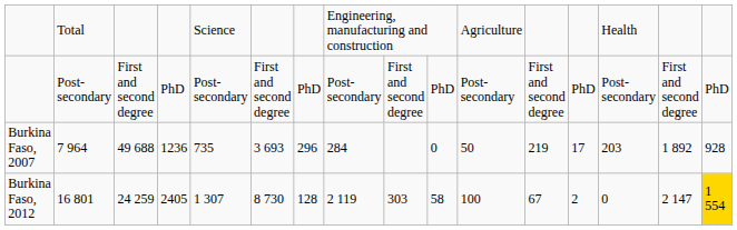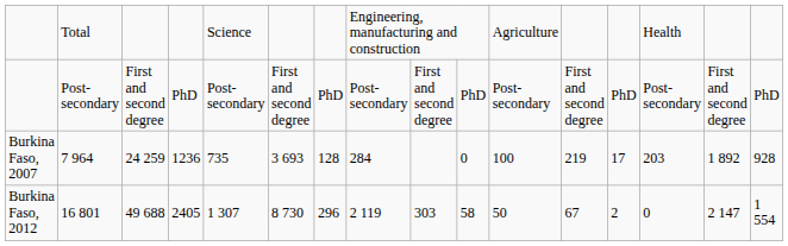 <table class="wikitable">
 <tr>
 <td></td>
 <td>Total</td>
 <td></td>
 <td></td>
 <td>Science</td>
 <td></td>
 <td></td>
 <td colspan="3">Engineering, manufacturing and construction</td>
 <td>Agriculture</td>
 <td></td>
 <td></td>
 <td>Health</td>
 <td></td>
 <td></td>
 </tr>
 <tr>
 <td></td>
 <td>Post-secondary</td>
 <td>First and second degree</td>
 <td>PhD</td>
 <td>Post-secondary</td>
 <td>First and second degree</td>
 <td>PhD</td>
 <td>Post-secondary</td>
 <td>First and second degree</td>
 <td>PhD</td>
 <td>Post-secondary</td>
 <td>First and second degree</td>
 <td>PhD</td>
 <td>Post-secondary</td>
 <td>First and second degree</td>
 <td>PhD</td>
 </tr>
 <tr>
 <td>Burkina Faso, 2007</td>
 <td>7 964</td>
-<td>49 688</td>
+<td>24 259</td>
 <td>1236</td>
 <td>735</td>
 <td>3 693</td>
-<td>296</td>
+<td>128</td>
 <td>284</td>
 <td></td>
 <td>0</td>
-<td>50</td>
+<td>100</td>
 <td>219</td>
 <td>17</td>
 <td>203</td>
 <td>1 892</td>
 <td>928</td>
 </tr>
 <tr>
 <td>Burkina Faso, 2012</td>
 <td>16 801</td>
-<td>24 259</td>
+<td>49 688</td>
 <td>2405</td>
 <td>1 307</td>
 <td>8 730</td>
-<td>128</td>
+<td>296</td>
 <td>2 119</td>
 <td>303</td>
 <td>58</td>
-<td>100</td>
+<td>50</td>
 <td>67</td>
 <td>2</td>
 <td>0</td>
 <td>2 147</td>
-<td style="background: gold;">1 554</td>
+<td>1 554</td>
 </tr>
 </table>
